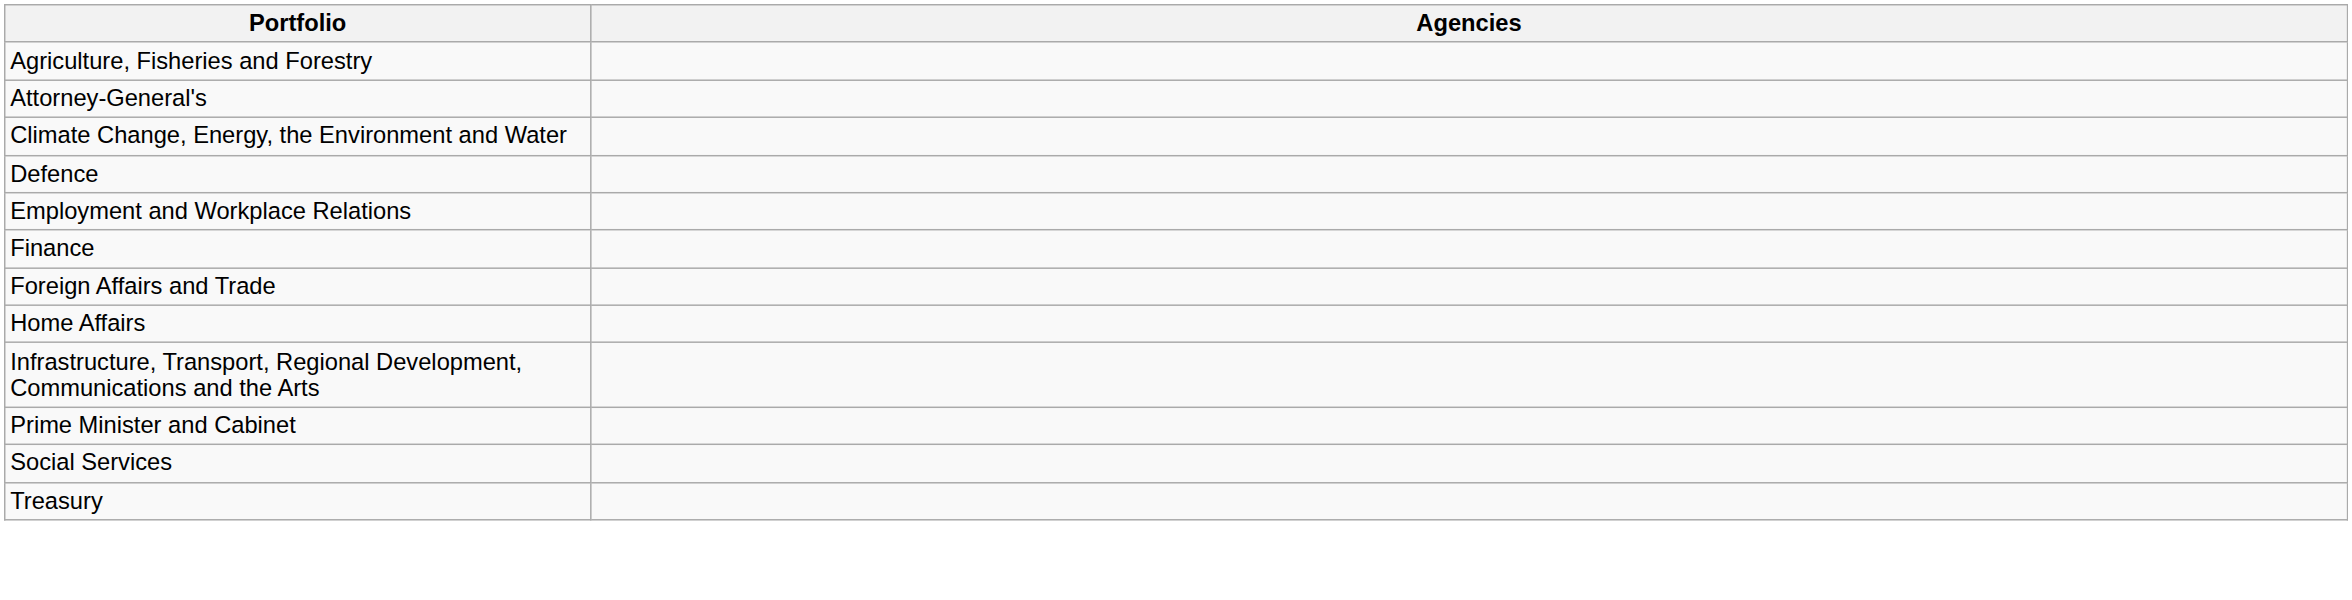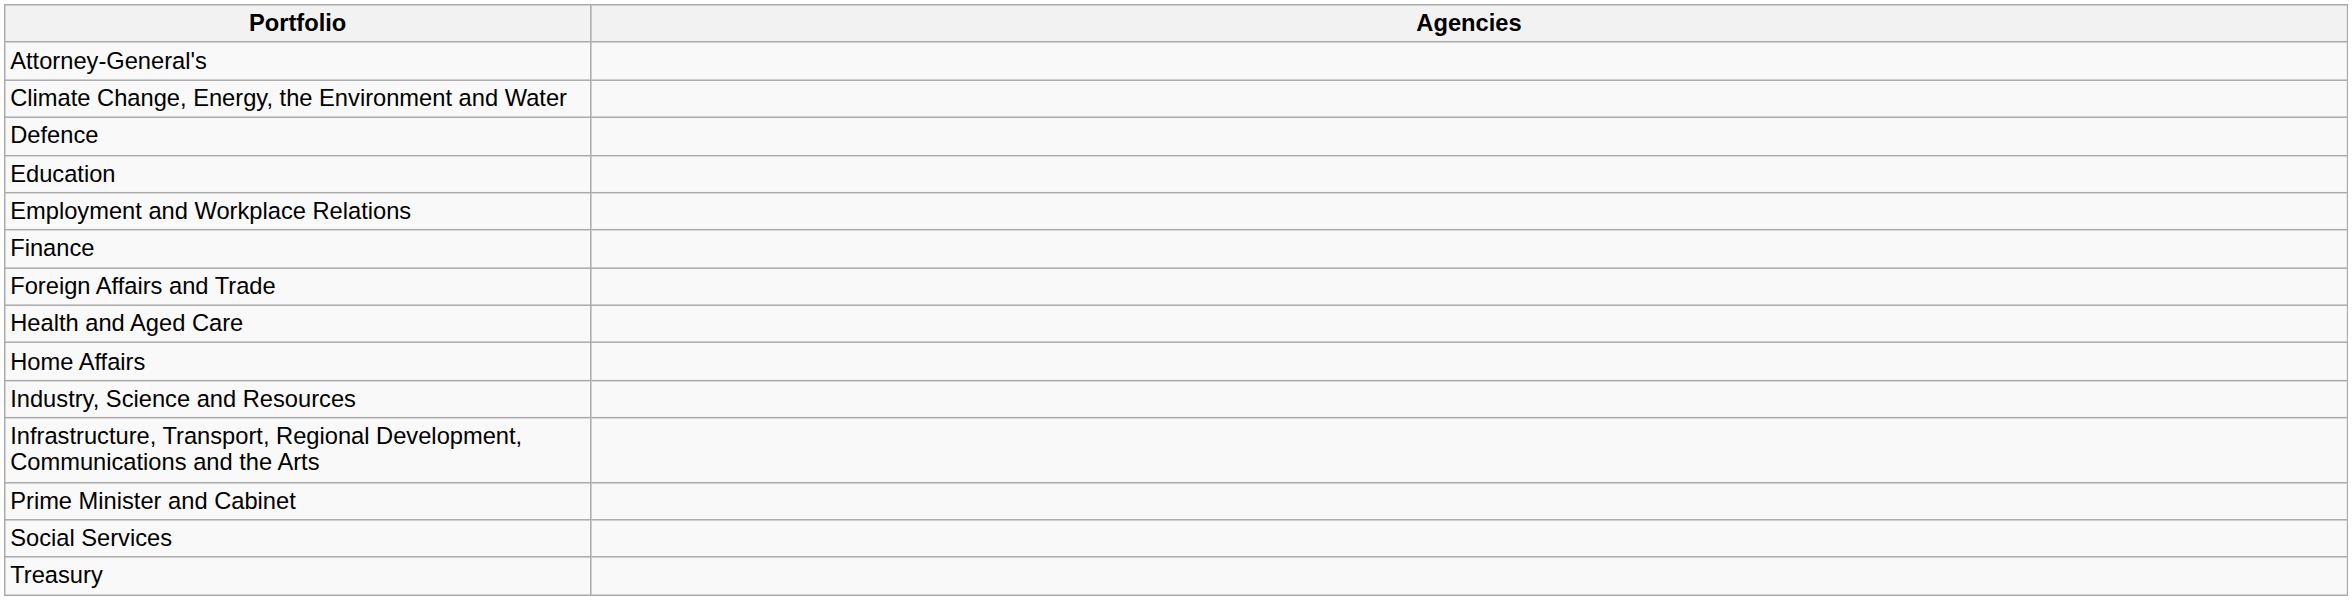 <table class="wikitable mw-collapsible" style="width: 100%">
 <tr>
 <th width = 25%>Portfolio</th>
 <th width = 75%>Agencies</th>
-</tr>
-<tr>
-<td>Agriculture, Fisheries and Forestry</td>
-<td></td>
 </tr>
 <tr>
 <td>Attorney-General's</td>
 <td></td>
 </tr>
 <tr>
 <td>Climate Change, Energy, the Environment and Water</td>
 <td></td>
 </tr>
 <tr>
 <td>Defence</td>
+<td></td>
+</tr>
+<tr>
+<td>Education</td>
 <td></td>
 </tr>
 <tr>
 <td>Employment and Workplace Relations</td>
 <td></td>
 </tr>
 <tr>
 <td>Finance</td>
 <td></td>
 </tr>
 <tr>
 <td>Foreign Affairs and Trade</td>
 <td></td>
 </tr>
 <tr>
+<td>Health and Aged Care</td>
+<td></td>
+</tr>
+<tr>
 <td>Home Affairs</td>
+<td></td>
+</tr>
+<tr>
+<td>Industry, Science and Resources</td>
 <td></td>
 </tr>
 <tr>
 <td>Infrastructure, Transport, Regional Development, Communications and the Arts</td>
 <td></td>
 </tr>
 <tr>
 <td>Prime Minister and Cabinet</td>
 <td></td>
 </tr>
 <tr>
 <td>Social Services</td>
 <td></td>
 </tr>
 <tr>
 <td>Treasury</td>
 <td></td>
 </tr>
 </table>
